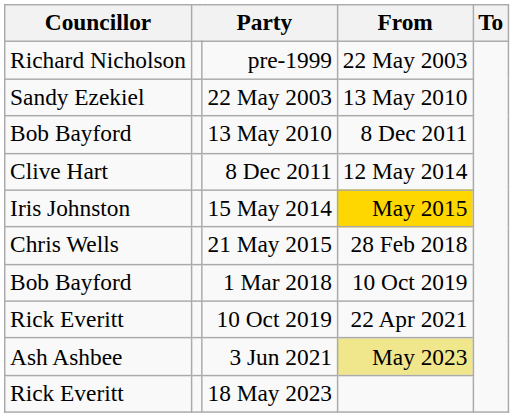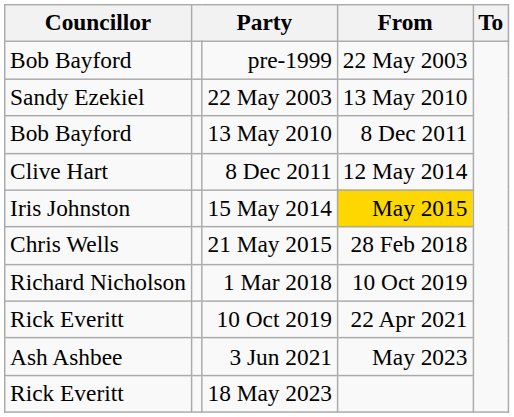 <table class=wikitable>
 <tr>
 <th>Councillor</th>
 <th colspan=2>Party</th>
 <th>From</th>
 <th>To</th>
 </tr>
 <tr>
-<td>Richard Nicholson</td>
+<td>Bob Bayford</td>
 <td></td>
 <td align=right>pre-1999</td>
 <td align=right>22 May 2003</td>
 </tr>
 <tr>
 <td>Sandy Ezekiel</td>
 <td></td>
 <td align=right>22 May 2003</td>
 <td align=right>13 May 2010</td>
 </tr>
 <tr>
 <td>Bob Bayford</td>
 <td></td>
 <td align=right>13 May 2010</td>
 <td align=right>8 Dec 2011</td>
 </tr>
 <tr>
 <td>Clive Hart</td>
 <td></td>
 <td align=right>8 Dec 2011</td>
 <td align=right>12 May 2014</td>
 </tr>
 <tr>
 <td>Iris Johnston</td>
 <td></td>
 <td align=right>15 May 2014</td>
 <td align=right style="background: gold;">May 2015</td>
 </tr>
 <tr>
 <td>Chris Wells</td>
 <td></td>
 <td align=right>21 May 2015</td>
 <td align=right>28 Feb 2018</td>
 </tr>
 <tr>
-<td>Bob Bayford</td>
+<td>Richard Nicholson</td>
 <td></td>
 <td align=right>1 Mar 2018</td>
 <td align=right>10 Oct 2019</td>
 </tr>
 <tr>
 <td>Rick Everitt</td>
 <td></td>
 <td align=right>10 Oct 2019</td>
 <td align=right>22 Apr 2021</td>
 </tr>
 <tr>
 <td>Ash Ashbee</td>
 <td></td>
 <td align=right>3 Jun 2021</td>
-<td align=right style="background: khaki;">May 2023</td>
+<td align=right>May 2023</td>
 </tr>
 <tr>
 <td>Rick Everitt</td>
 <td></td>
 <td align=right>18 May 2023</td>
 <td></td>
 </tr>
 </table>
